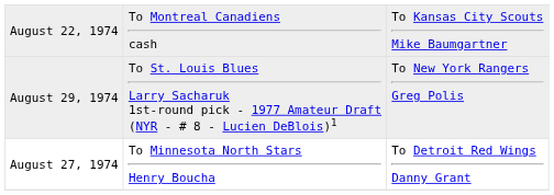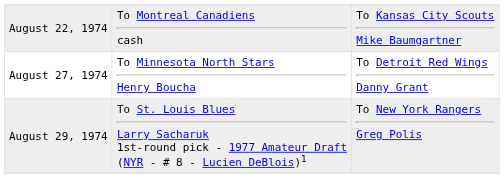 <table border=1 style="border-collapse:collapse" bordercolor="#DFDFDF"  cellpadding="5">
 <tr bgcolor="#eeeeee">
 <td>August 22, 1974</td>
 <td valign="top">To <a href='#'>Montreal Canadiens</a><hr>cash</td>
 <td valign="top">To <a href='#'>Kansas City Scouts</a><hr><a href='#'>Mike Baumgartner</a></td>
+</tr>
+<tr>
+<td>August 27, 1974</td>
+<td valign="top">To <a href='#'>Minnesota North Stars</a><hr><a href='#'>Henry Boucha</a></td>
+<td valign="top">To <a href='#'>Detroit Red Wings</a><hr><a href='#'>Danny Grant</a></td>
 </tr>
 <tr bgcolor="#eeeeee">
 <td>August 29, 1974</td>
 <td valign="top">To <a href='#'>St. Louis Blues</a><hr><a href='#'>Larry Sacharuk</a><br>1st-round pick - <a href='#'>1977 Amateur Draft</a><br>(<a href='#'>NYR</a> - # 8 - <a href='#'>Lucien DeBlois</a>)<sup>1</sup></td>
 <td valign="top">To <a href='#'>New York Rangers</a><hr><a href='#'>Greg Polis</a></td>
 </tr>
 <tr>
-<td>August 27, 1974</td>
-<td valign="top">To <a href='#'>Minnesota North Stars</a><hr><a href='#'>Henry Boucha</a></td>
-<td valign="top">To <a href='#'>Detroit Red Wings</a><hr><a href='#'>Danny Grant</a></td>
-</tr>
-<tr>
 </tr>
 </table>
